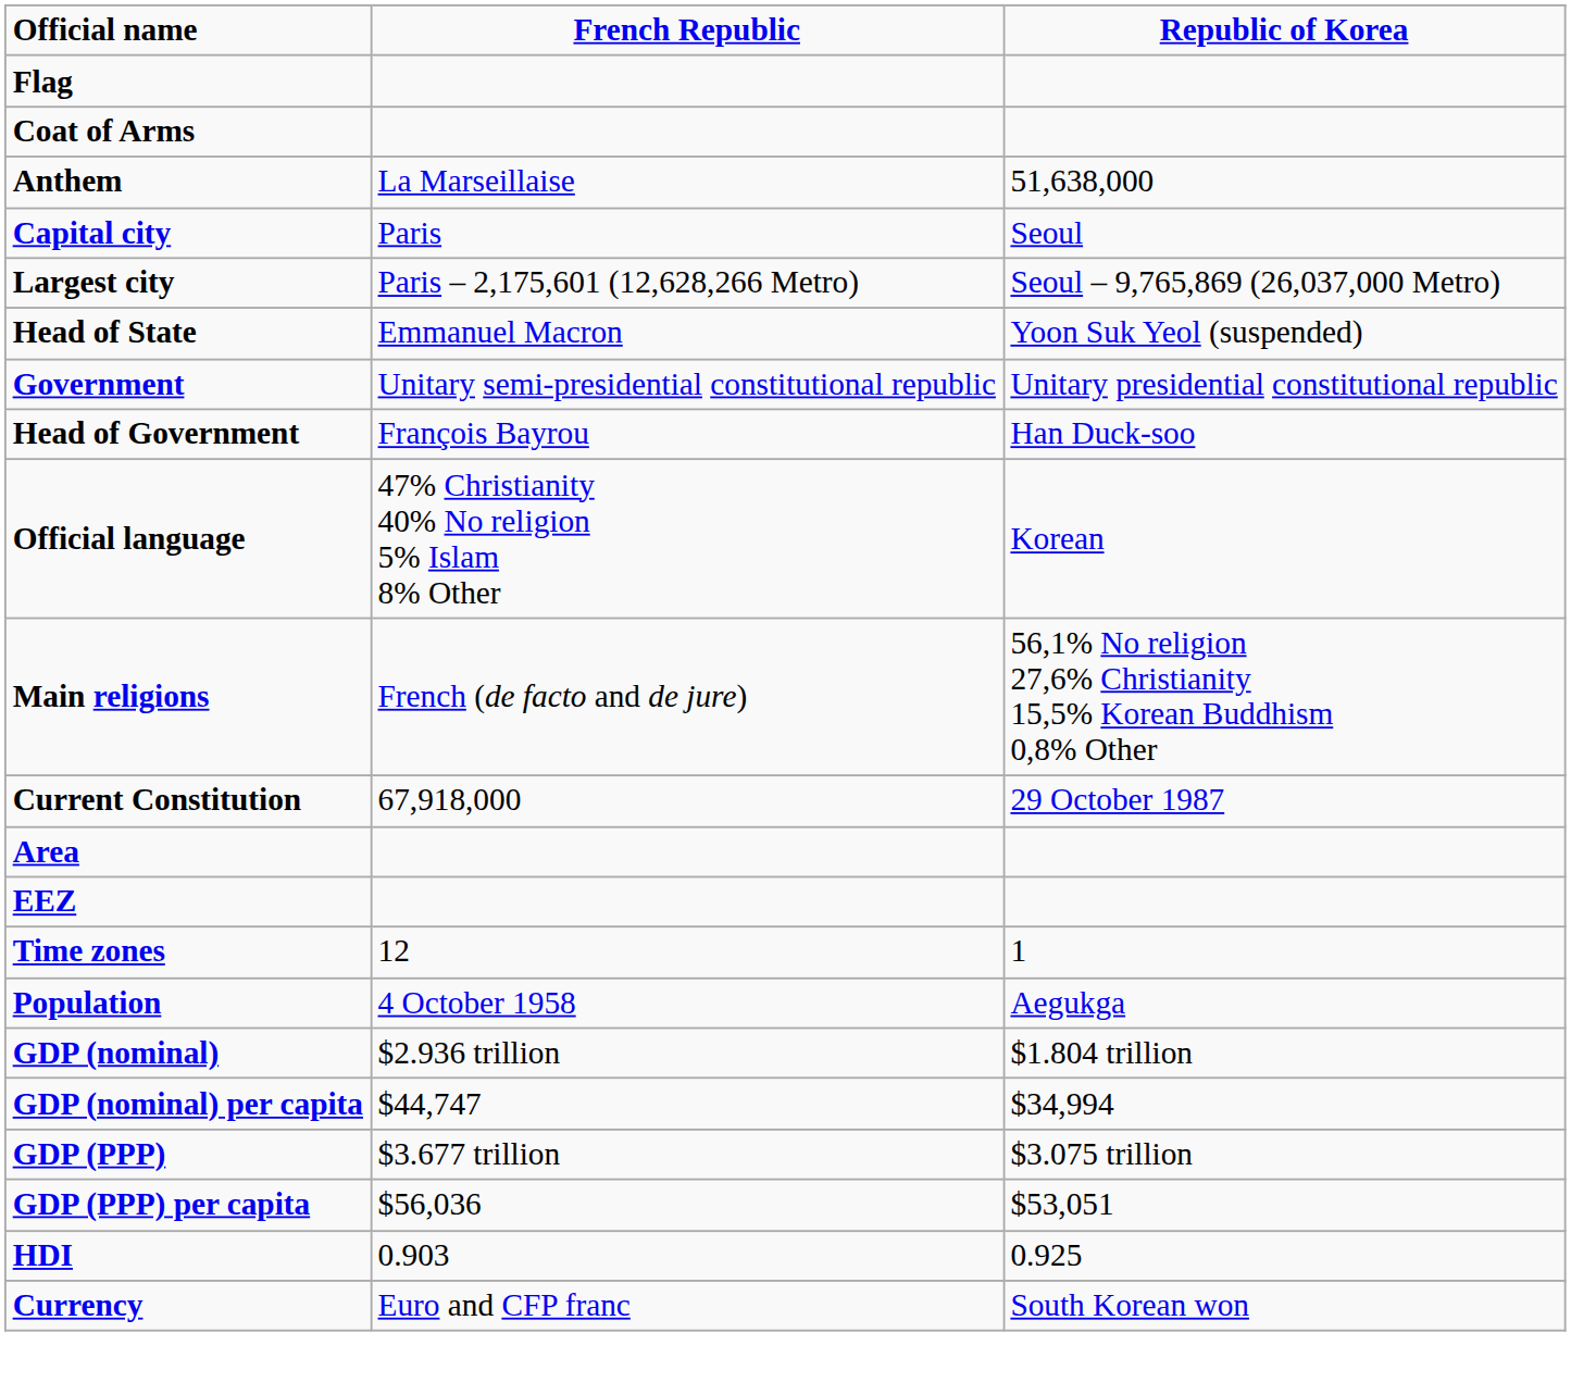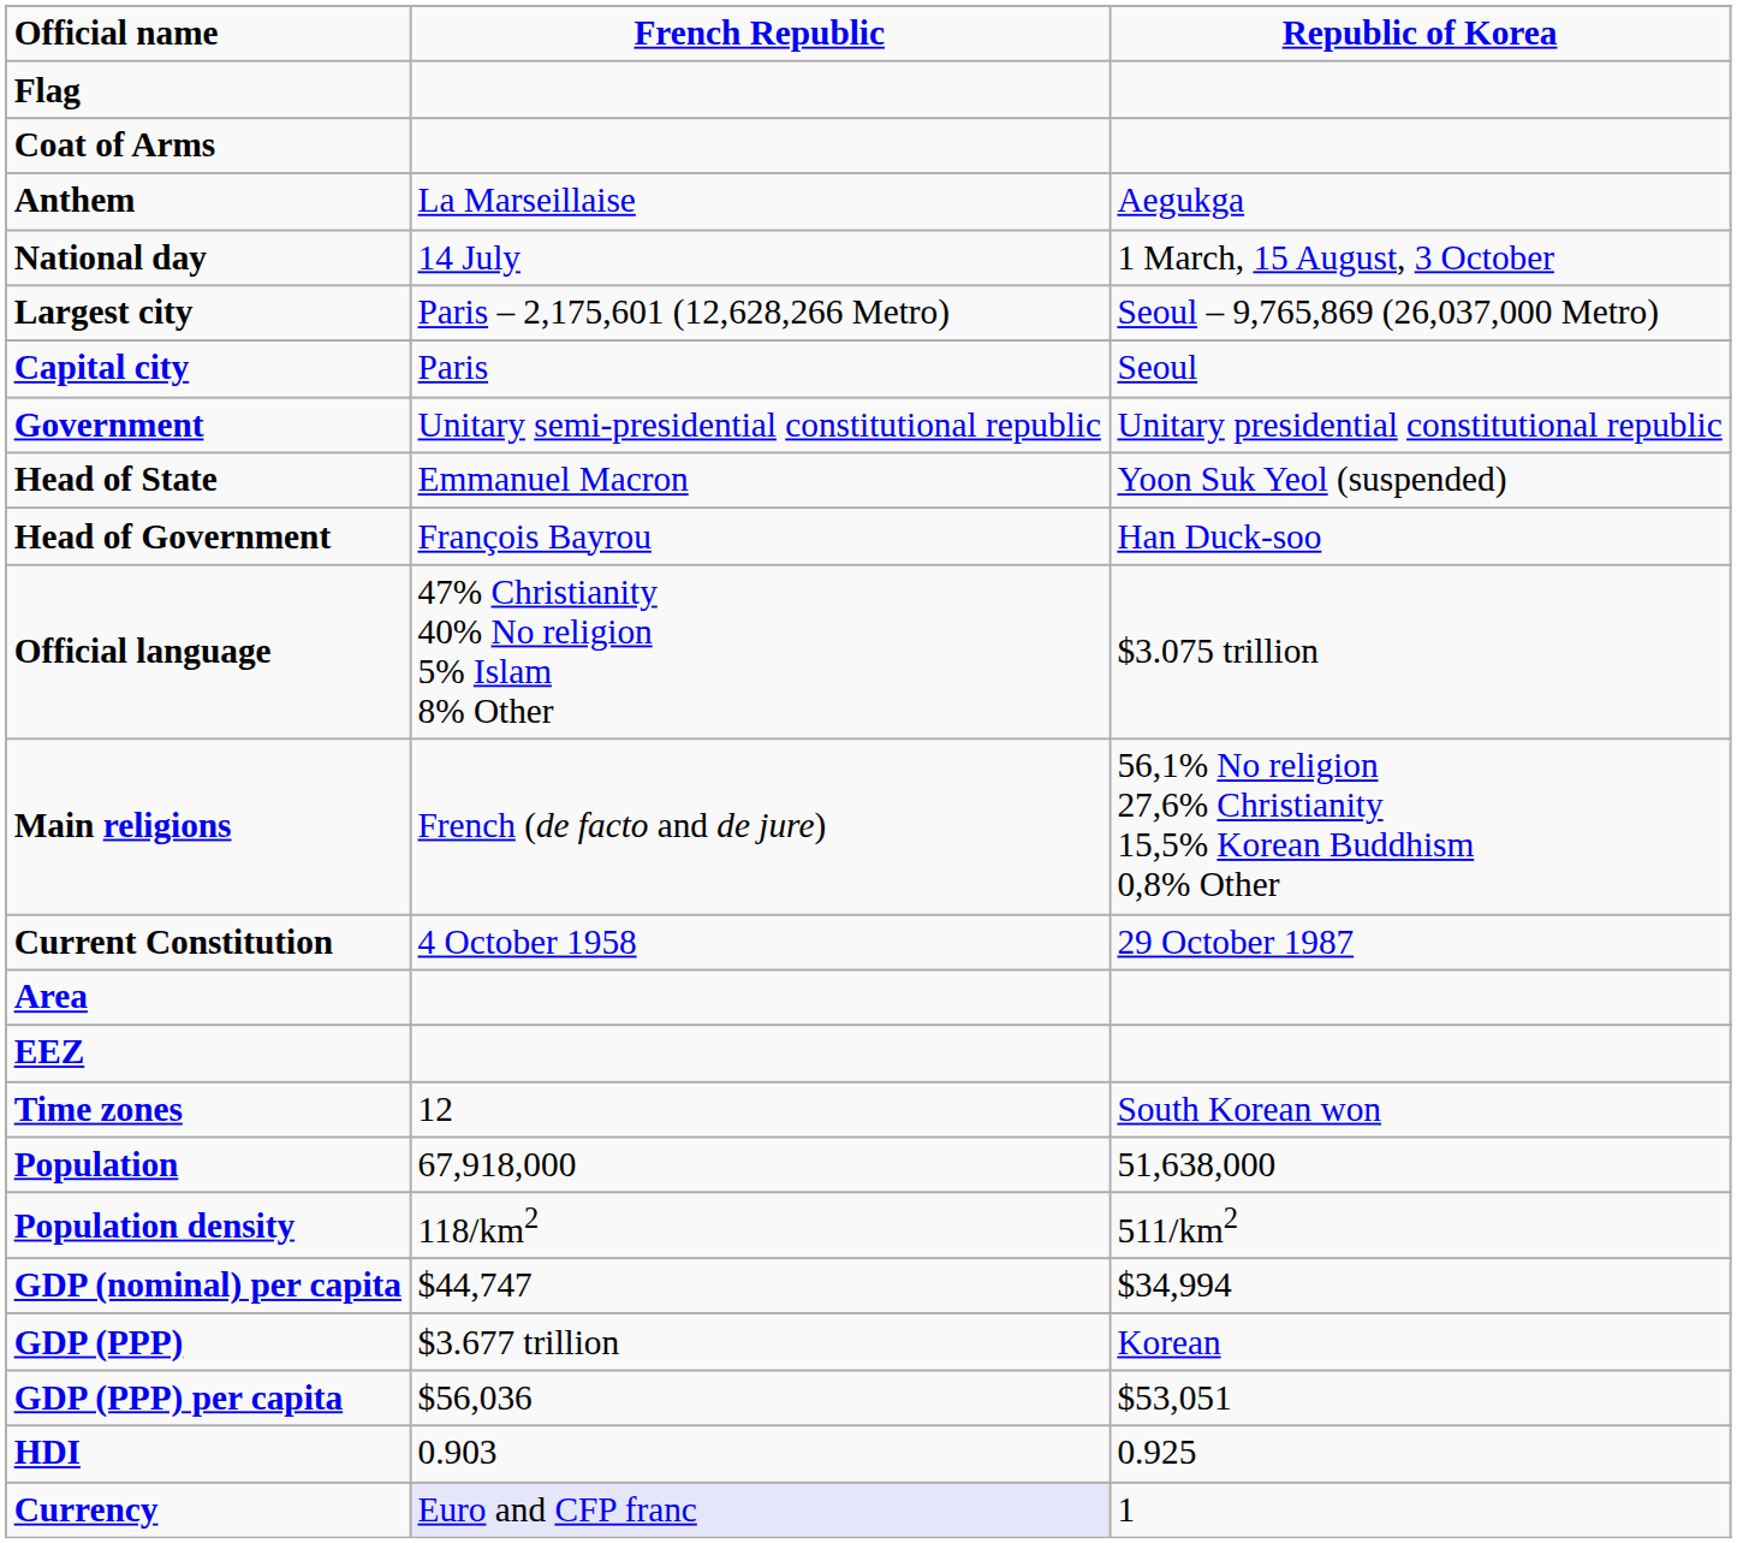 <table class="wikitable">
 <tr>
 <td><strong>Official name</strong></td>
 <td style="text-align:center"><strong><a href='#'>French Republic</a></strong></td>
 <td style="text-align:center"><strong><a href='#'>Republic of Korea</a></strong></td>
 </tr>
 <tr>
 <td><strong>Flag</strong></td>
 <td style="text-align:center"></td>
 <td style="text-align:center"></td>
 </tr>
 <tr>
 <td><strong>Coat of Arms</strong></td>
 <td style="text-align:center"></td>
 <td style="text-align:center"></td>
 </tr>
 <tr>
 <td><strong>Anthem</strong></td>
 <td><a href='#'>La Marseillaise</a></td>
-<td>51,638,000</td>
+<td><a href='#'>Aegukga</a></td>
+</tr>
+<tr>
+<td><strong>National day</strong></td>
+<td><a href='#'>14 July</a></td>
+<td>1 March, <a href='#'>15 August</a>, <a href='#'>3 October</a></td>
+</tr>
+<tr>
+<td><strong>Largest city</strong></td>
+<td><a href='#'>Paris</a> – 2,175,601 (12,628,266 Metro)</td>
+<td><a href='#'>Seoul</a> – 9,765,869 (26,037,000 Metro)</td>
 </tr>
 <tr>
 <td><strong><a href='#'>Capital city</a></strong></td>
 <td><a href='#'>Paris</a></td>
 <td><a href='#'>Seoul</a></td>
 </tr>
 <tr>
-<td><strong>Largest city</strong></td>
-<td><a href='#'>Paris</a> – 2,175,601 (12,628,266 Metro)</td>
-<td><a href='#'>Seoul</a> – 9,765,869 (26,037,000 Metro)</td>
+<td><strong><a href='#'>Government</a></strong></td>
+<td><a href='#'>Unitary</a> <a href='#'>semi-presidential</a> <a href='#'>constitutional republic</a></td>
+<td><a href='#'>Unitary</a> <a href='#'>presidential</a> <a href='#'>constitutional republic</a></td>
 </tr>
 <tr>
 <td><strong>Head of State</strong></td>
 <td><a href='#'>Emmanuel Macron</a></td>
 <td><a href='#'>Yoon Suk Yeol</a> (suspended)</td>
-</tr>
-<tr>
-<td><strong><a href='#'>Government</a></strong></td>
-<td><a href='#'>Unitary</a> <a href='#'>semi-presidential</a> <a href='#'>constitutional republic</a></td>
-<td><a href='#'>Unitary</a> <a href='#'>presidential</a> <a href='#'>constitutional republic</a></td>
 </tr>
 <tr>
 <td><strong>Head of Government</strong></td>
 <td><a href='#'>François Bayrou</a></td>
 <td><a href='#'>Han Duck-soo</a></td>
 </tr>
 <tr>
 <td><strong>Official language</strong></td>
 <td>47% <a href='#'>Christianity</a><br>40% <a href='#'>No religion</a><br>5% <a href='#'>Islam</a><br>8% Other</td>
-<td><a href='#'>Korean</a></td>
+<td>$3.075 trillion</td>
 </tr>
 <tr>
 <td><strong>Main <a href='#'>religions</a></strong></td>
 <td><a href='#'>French</a> (<em>de facto</em> and <em>de jure</em>)</td>
 <td>56,1% <a href='#'>No religion</a><br>27,6% <a href='#'>Christianity</a><br>15,5% <a href='#'>Korean Buddhism</a><br>0,8% Other</td>
 </tr>
 <tr>
 <td><strong>Current Constitution</strong></td>
-<td>67,918,000</td>
+<td><a href='#'>4 October 1958</a></td>
 <td><a href='#'>29 October 1987</a></td>
 </tr>
 <tr>
 <td><strong><a href='#'>Area</a></strong></td>
 <td></td>
 <td></td>
 </tr>
 <tr>
 <td><strong><a href='#'>EEZ</a></strong></td>
 <td></td>
 <td></td>
 </tr>
 <tr>
 <td><strong><a href='#'>Time zones</a></strong></td>
 <td>12</td>
-<td>1</td>
+<td><a href='#'>South Korean won</a></td>
 </tr>
 <tr>
 <td><strong><a href='#'>Population</a></strong></td>
-<td><a href='#'>4 October 1958</a></td>
-<td><a href='#'>Aegukga</a></td>
+<td>67,918,000</td>
+<td>51,638,000</td>
 </tr>
 <tr>
-<td><strong><a href='#'>GDP (nominal)</a></strong></td>
-<td>$2.936 trillion</td>
-<td>$1.804 trillion</td>
+<td><strong><a href='#'>Population density</a></strong></td>
+<td>118/km<sup>2</sup></td>
+<td>511/km<sup>2</sup></td>
 </tr>
 <tr>
 <td><strong><a href='#'>GDP (nominal) per capita</a></strong></td>
 <td>$44,747</td>
 <td>$34,994</td>
 </tr>
 <tr>
 <td><strong><a href='#'>GDP (PPP)</a></strong></td>
 <td>$3.677 trillion</td>
-<td>$3.075 trillion</td>
+<td><a href='#'>Korean</a></td>
 </tr>
 <tr>
 <td><strong><a href='#'>GDP (PPP) per capita</a></strong></td>
 <td>$56,036</td>
 <td>$53,051</td>
 </tr>
 <tr>
 <td><strong><a href='#'>HDI</a></strong></td>
 <td>0.903</td>
 <td>0.925</td>
 </tr>
 <tr>
 <td><strong><a href='#'>Currency</a></strong></td>
-<td><a href='#'>Euro</a> and <a href='#'>CFP franc</a></td>
-<td><a href='#'>South Korean won</a></td>
+<td style="background: lavender;"><a href='#'>Euro</a> and <a href='#'>CFP franc</a></td>
+<td>1</td>
 </tr>
 </table>
